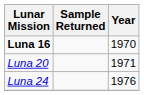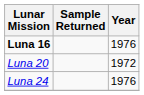 <table class="wikitable" align="right" style="font-size:smaller">
 <tr>
 <th>Lunar<br>Mission</th>
 <th>Sample<br>Returned</th>
 <th>Year</th>
 </tr>
 <tr>
 <td><strong>Luna 16</strong></td>
 <td align="right"></td>
-<td align="right">1970</td>
+<td align="right">1976</td>
 </tr>
 <tr>
 <td><em><a href='#'>Luna 20</a></em></td>
 <td align="right"></td>
-<td align="right">1971</td>
+<td align="right">1972</td>
 </tr>
 <tr>
 <td><em><a href='#'>Luna 24</a></em></td>
 <td align="right"></td>
 <td align="right">1976</td>
 </tr>
 <tr>
 </tr>
 </table>
